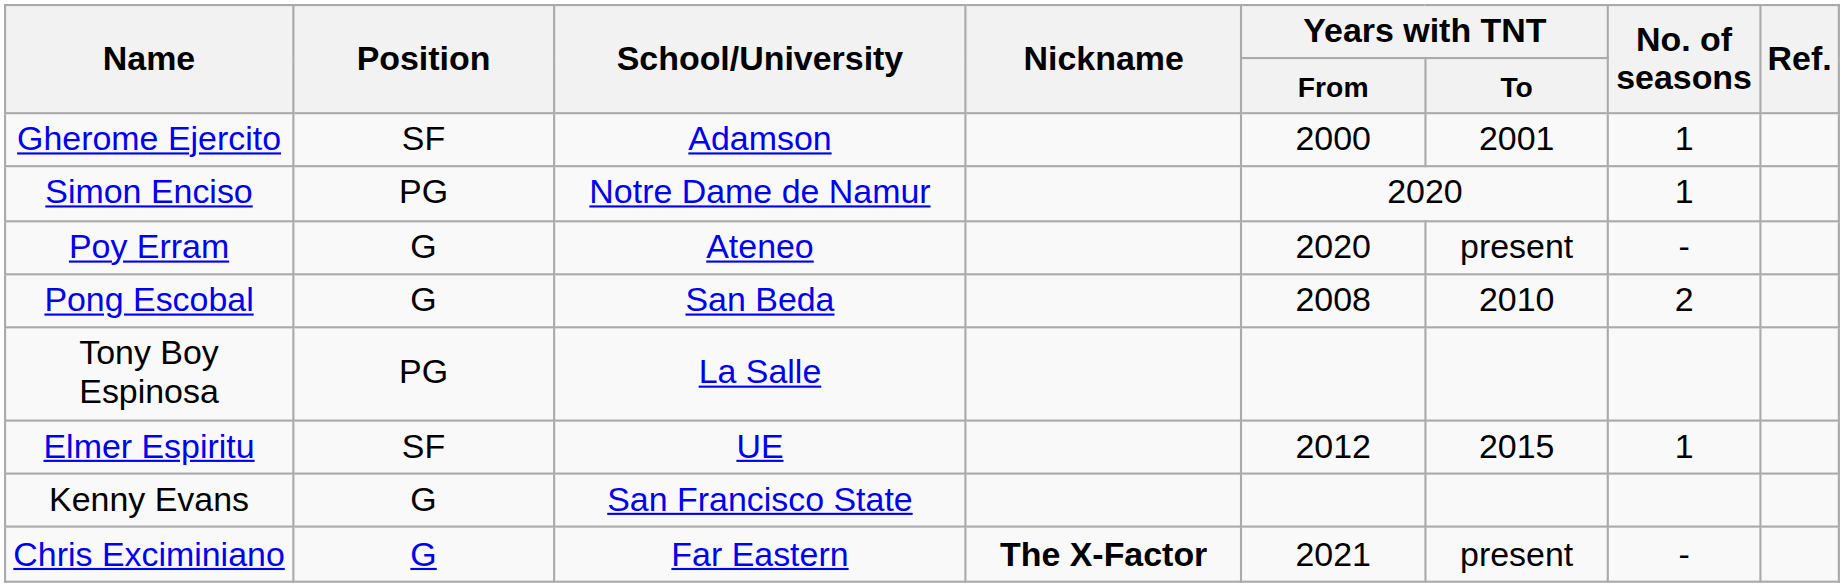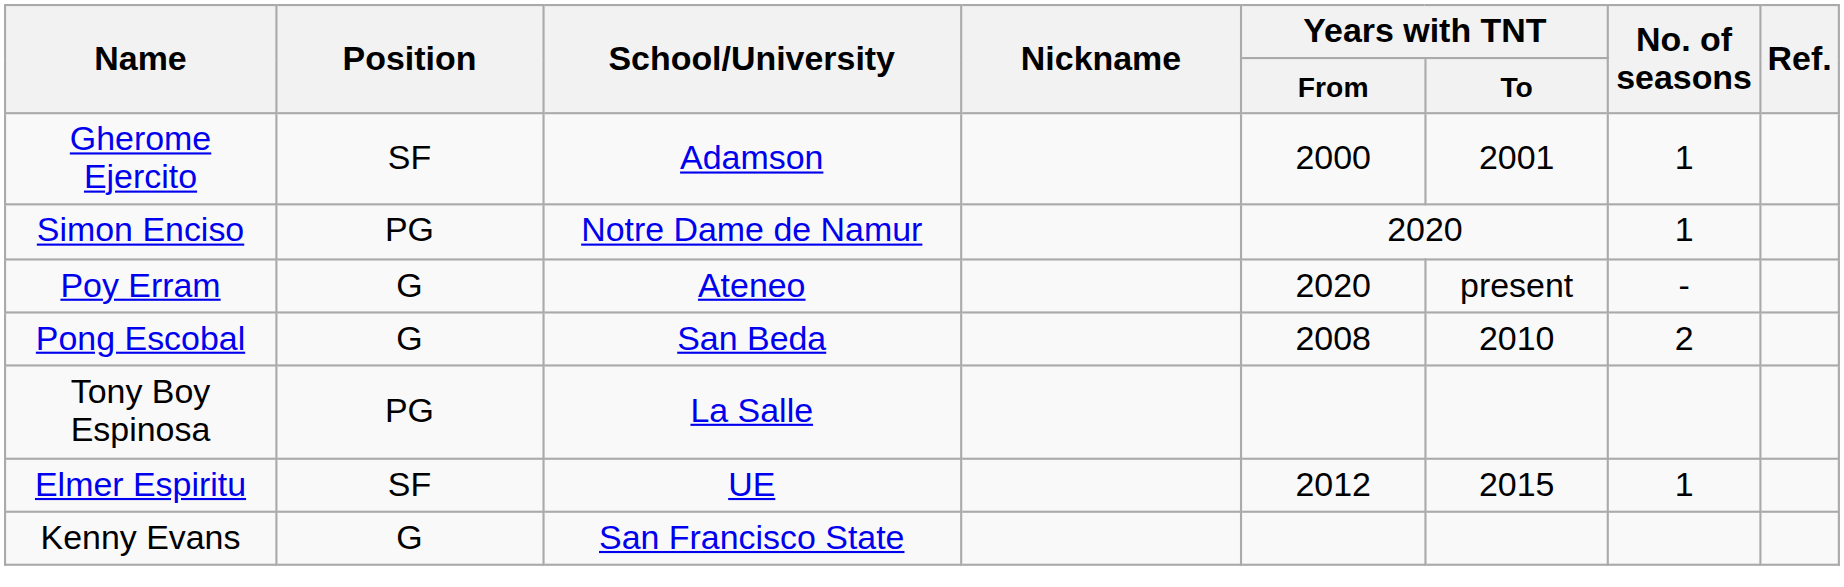 <table class="wikitable sortable" style="text-align:center" width="98%">
 <tr>
 <th style="width:180px;" rowspan="2">Name</th>
 <th style="width:180px;" rowspan="2">Position</th>
 <th style="width:250px;" rowspan="2">School/University</th>
 <th style="width:180px;" rowspan="2">Nickname</th>
 <th style="width:180px; text-align:center;" colspan="2">Years with TNT</th>
 <th rowspan="2">No. of seasons</th>
 <th rowspan="2"; class=unsortable>Ref.</th>
 </tr>
 <tr>
 <th style="width:10%; text-align:center;"><small>From</small></th>
 <th style="width:10%; text-align:center;"><small>To</small></th>
 </tr>
 <tr>
 <td><a href='#'>Gherome Ejercito</a></td>
 <td align=center>SF</td>
 <td><a href='#'>Adamson</a></td>
 <td align=center></td>
 <td align=center>2000</td>
 <td>2001</td>
 <td>1</td>
 <td></td>
 </tr>
 <tr>
 <td><a href='#'>Simon Enciso</a></td>
 <td align=center>PG</td>
 <td><a href='#'>Notre Dame de Namur</a></td>
 <td align=center></td>
 <td colspan="2" align="center">2020</td>
 <td>1</td>
 <td></td>
 </tr>
 <tr>
 <td><a href='#'>Poy Erram</a></td>
 <td align=center>G</td>
 <td><a href='#'>Ateneo</a></td>
 <td align=center></td>
 <td align=center>2020</td>
 <td>present</td>
 <td>-</td>
 <td></td>
 </tr>
 <tr>
 <td><a href='#'>Pong Escobal</a></td>
 <td align=center>G</td>
 <td><a href='#'>San Beda</a></td>
 <td align=center></td>
 <td align=center>2008</td>
 <td>2010</td>
 <td>2</td>
 <td></td>
 </tr>
 <tr>
 <td>Tony Boy Espinosa</td>
 <td align=center>PG</td>
 <td><a href='#'>La Salle</a></td>
 <td align=center></td>
 <td align=center></td>
 <td></td>
 <td></td>
 <td></td>
 </tr>
 <tr>
 <td><a href='#'>Elmer Espiritu</a></td>
 <td align=center>SF</td>
 <td><a href='#'>UE</a></td>
 <td align=center></td>
 <td align=center>2012</td>
 <td>2015</td>
 <td>1</td>
 <td></td>
 </tr>
 <tr>
 <td>Kenny Evans</td>
 <td align=center>G</td>
 <td><a href='#'>San Francisco State</a></td>
 <td align=center></td>
 <td align=center></td>
 <td></td>
 <td></td>
 <td></td>
 </tr>
-<tr>
-<td><a href='#'>Chris Exciminiano</a></td>
-<td align=center><a href='#'>G</a></td>
-<td><a href='#'>Far Eastern</a></td>
-<td align=center><strong>The X-Factor</strong></td>
-<td align=center>2021</td>
-<td>present</td>
-<td>-</td>
-<td></td>
-</tr>
 </table>
